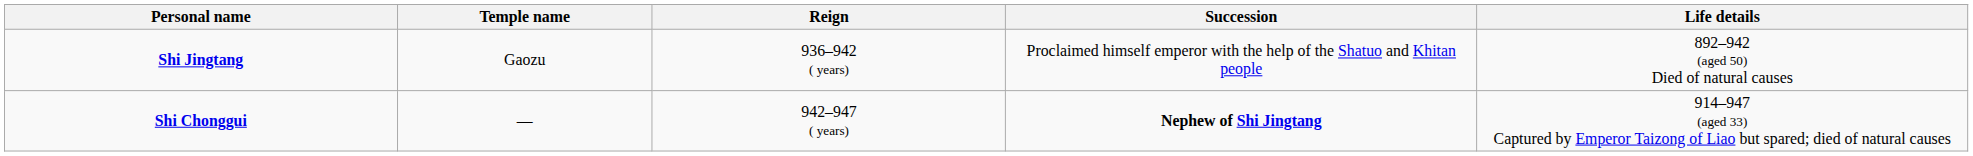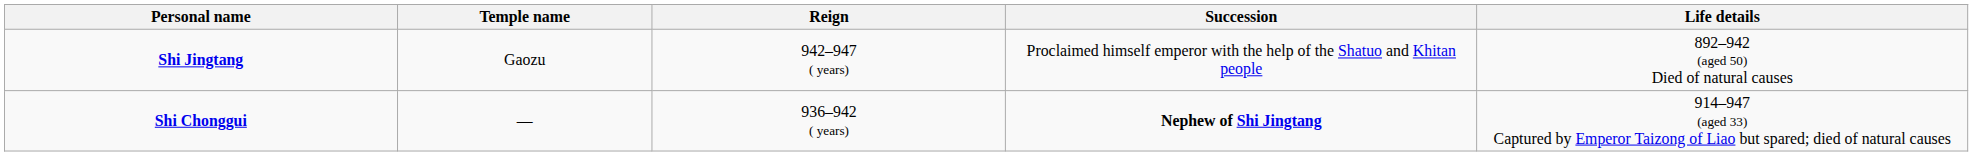 <table class="wikitable plainrowheaders" style="text-align:center; width:100%;">
 <tr>
 </tr>
 <tr>
 <th scope="col" width="20%">Personal name</th>
 <th scope="col" width="13%">Temple name</th>
 <th scope="col" width="18%">Reign</th>
 <th scope="col" width="24%">Succession</th>
 <th scope="col" width="25%">Life details</th>
 </tr>
 <tr>
 <td><strong><a href='#'>Shi Jingtang</a></strong><br></td>
 <td>Gaozu<br></td>
-<td>936–942<br><small>( years)</small><br><small></small></td>
+<td>942–947<br><small>( years)</small><br><small></small></td>
 <td>Proclaimed himself emperor with the help of the <a href='#'>Shatuo</a> and <a href='#'>Khitan people</a></td>
 <td>892–942<br><small>(aged 50)</small><br>Died of natural causes</td>
 </tr>
 <tr>
 <td><strong><a href='#'>Shi Chonggui</a></strong><br></td>
 <td>—</td>
-<td>942–947<br><small>( years)</small><br><small></small></td>
+<td>936–942<br><small>( years)</small><br><small></small></td>
 <td><strong>Nephew of <a href='#'>Shi Jingtang</a></strong></td>
 <td>914–947<br><small>(aged 33)</small><br>Captured by <a href='#'>Emperor Taizong of Liao</a> but spared; died of natural causes</td>
 </tr>
 </table>
